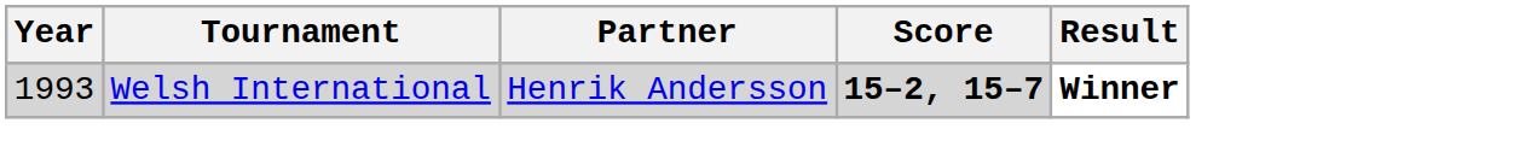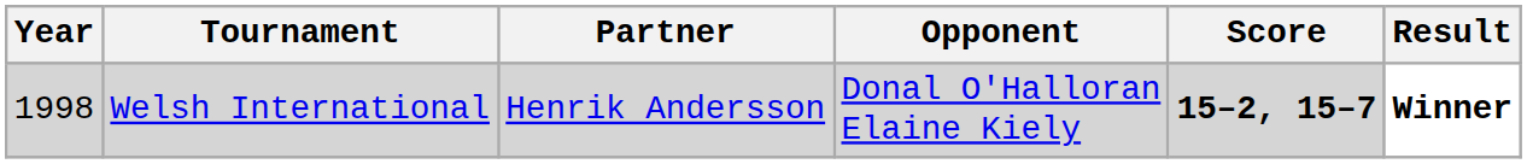 <table class="sortable wikitable" style="font-size: 90%">
 <tr>
 <th>Year</th>
 <th>Tournament</th>
 <th>Partner</th>
+<th>Opponent</th>
 <th>Score</th>
 <th>Result</th>
 </tr>
 <tr style="background:#D5D5D5">
-<td align="center">1993</td>
+<td align="center">1998</td>
 <td align="left"><a href='#'>Welsh International</a></td>
 <td align="left"> <a href='#'>Henrik Andersson</a></td>
+<td align="left"> <a href='#'>Donal O'Halloran</a><br> <a href='#'>Elaine Kiely</a></td>
 <td align="left"><strong>15–2, 15–7</strong></td>
 <td style="text-align:left; background:white"> <strong>Winner</strong></td>
 </tr>
 </table>
